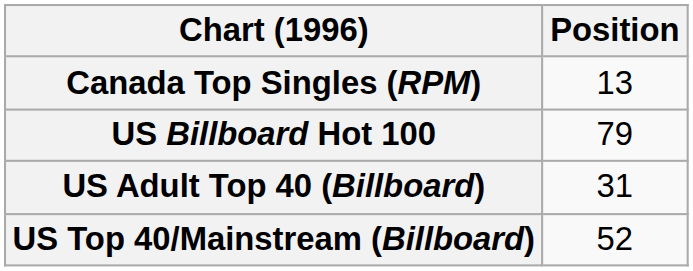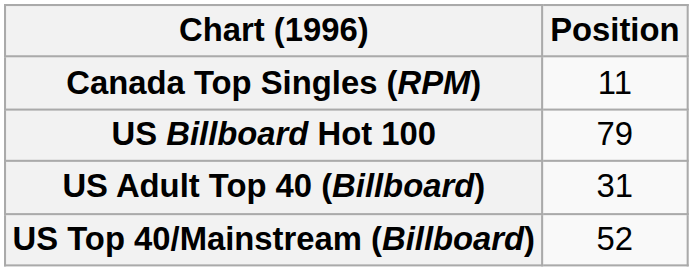 <table class="wikitable sortable plainrowheaders" style="text-align:center">
 <tr>
 <th>Chart (1996)</th>
 <th>Position</th>
 </tr>
 <tr>
 <th scope="row">Canada Top Singles (<em>RPM</em>)</th>
-<td>13</td>
+<td>11</td>
 </tr>
 <tr>
 <th scope="row">US <em>Billboard</em> Hot 100</th>
 <td>79</td>
 </tr>
 <tr>
 <th scope="row">US Adult Top 40 (<em>Billboard</em>)</th>
 <td>31</td>
 </tr>
 <tr>
 <th scope="row">US Top 40/Mainstream (<em>Billboard</em>)</th>
 <td>52</td>
 </tr>
 </table>
